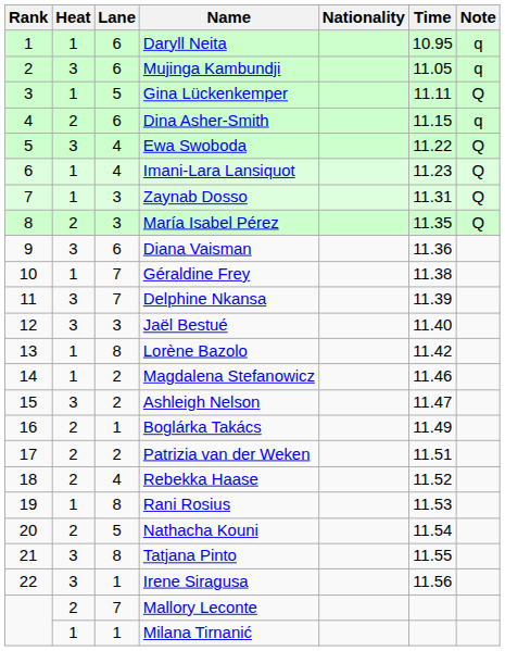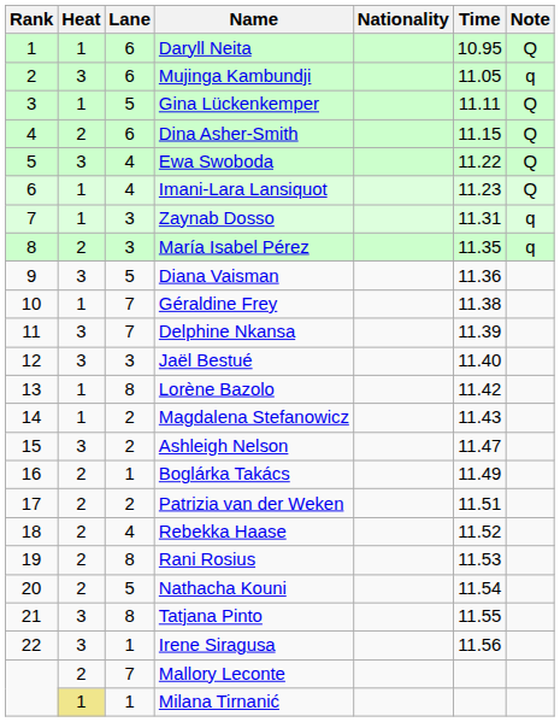 <table class="wikitable sortable" style="text-align:center">
 <tr>
 <th>Rank</th>
 <th>Heat</th>
 <th>Lane</th>
 <th>Name</th>
 <th>Nationality</th>
 <th>Time</th>
 <th>Note</th>
 </tr>
 <tr bgcolor=ccffcc>
 <td>1</td>
 <td>1</td>
 <td>6</td>
 <td align="left"><a href='#'>Daryll Neita</a></td>
 <td align="left"></td>
 <td>10.95</td>
-<td>q</td>
+<td>Q</td>
 </tr>
 <tr bgcolor=ccffcc>
 <td>2</td>
 <td>3</td>
 <td>6</td>
 <td align="left"><a href='#'>Mujinga Kambundji</a></td>
 <td align="left"></td>
 <td>11.05</td>
 <td>q</td>
 </tr>
 <tr bgcolor=ccffcc>
 <td>3</td>
 <td>1</td>
 <td>5</td>
 <td align="left"><a href='#'>Gina Lückenkemper</a></td>
 <td align="left"></td>
 <td>11.11</td>
 <td>Q</td>
 </tr>
 <tr bgcolor=ccffcc>
 <td>4</td>
 <td>2</td>
 <td>6</td>
 <td align="left"><a href='#'>Dina Asher-Smith</a></td>
 <td align="left"></td>
 <td>11.15</td>
-<td>q</td>
+<td>Q</td>
 </tr>
 <tr bgcolor=ccffcc>
 <td>5</td>
 <td>3</td>
 <td>4</td>
 <td align="left"><a href='#'>Ewa Swoboda</a></td>
 <td align="left"></td>
 <td>11.22</td>
 <td>Q</td>
 </tr>
 <tr bgcolor=ddffdd>
 <td>6</td>
 <td>1</td>
 <td>4</td>
 <td align="left"><a href='#'>Imani-Lara Lansiquot</a></td>
 <td align="left"></td>
 <td>11.23</td>
 <td>Q</td>
 </tr>
 <tr bgcolor=ddffdd>
 <td>7</td>
 <td>1</td>
 <td>3</td>
 <td align="left"><a href='#'>Zaynab Dosso</a></td>
 <td align="left"></td>
 <td>11.31</td>
-<td>Q</td>
+<td>q</td>
 </tr>
 <tr bgcolor=ccffcc>
 <td>8</td>
 <td>2</td>
 <td>3</td>
 <td align="left"><a href='#'>María Isabel Pérez</a></td>
 <td align="left"></td>
 <td>11.35</td>
-<td>Q</td>
+<td>q</td>
 </tr>
 <tr>
 <td>9</td>
 <td>3</td>
-<td>6</td>
+<td>5</td>
 <td align="left"><a href='#'>Diana Vaisman</a></td>
 <td align="left"></td>
 <td>11.36</td>
 <td></td>
 </tr>
 <tr>
 <td>10</td>
 <td>1</td>
 <td>7</td>
 <td align="left"><a href='#'>Géraldine Frey</a></td>
 <td align="left"></td>
 <td>11.38</td>
 <td></td>
 </tr>
 <tr>
 <td>11</td>
 <td>3</td>
 <td>7</td>
 <td align="left"><a href='#'>Delphine Nkansa</a></td>
 <td align="left"></td>
 <td>11.39</td>
 <td></td>
 </tr>
 <tr>
 <td>12</td>
 <td>3</td>
 <td>3</td>
 <td align="left"><a href='#'>Jaël Bestué</a></td>
 <td align="left"></td>
 <td>11.40</td>
 <td></td>
 </tr>
 <tr>
 <td>13</td>
 <td>1</td>
 <td>8</td>
 <td align="left"><a href='#'>Lorène Bazolo</a></td>
 <td align="left"></td>
 <td>11.42</td>
 <td></td>
 </tr>
 <tr>
 <td>14</td>
 <td>1</td>
 <td>2</td>
 <td align="left"><a href='#'>Magdalena Stefanowicz</a></td>
 <td align="left"></td>
-<td>11.46</td>
+<td>11.43</td>
 <td></td>
 </tr>
 <tr>
 <td>15</td>
 <td>3</td>
 <td>2</td>
 <td align="left"><a href='#'>Ashleigh Nelson</a></td>
 <td align="left"></td>
 <td>11.47</td>
 <td></td>
 </tr>
 <tr>
 <td>16</td>
 <td>2</td>
 <td>1</td>
 <td align="left"><a href='#'>Boglárka Takács</a></td>
 <td align="left"></td>
 <td>11.49</td>
 <td></td>
 </tr>
 <tr>
 <td>17</td>
 <td>2</td>
 <td>2</td>
 <td align="left"><a href='#'>Patrizia van der Weken</a></td>
 <td align="left"></td>
 <td>11.51</td>
 <td></td>
 </tr>
 <tr>
 <td>18</td>
 <td>2</td>
 <td>4</td>
 <td align="left"><a href='#'>Rebekka Haase</a></td>
 <td align="left"></td>
 <td>11.52</td>
 <td></td>
 </tr>
 <tr>
 <td>19</td>
-<td>1</td>
+<td>2</td>
 <td>8</td>
 <td align="left"><a href='#'>Rani Rosius</a></td>
 <td align="left"></td>
 <td>11.53</td>
 <td></td>
 </tr>
 <tr>
 <td>20</td>
 <td>2</td>
 <td>5</td>
 <td align="left"><a href='#'>Nathacha Kouni</a></td>
 <td align="left"></td>
 <td>11.54</td>
 <td></td>
 </tr>
 <tr>
 <td>21</td>
 <td>3</td>
 <td>8</td>
 <td align="left"><a href='#'>Tatjana Pinto</a></td>
 <td align="left"></td>
 <td>11.55</td>
 <td></td>
 </tr>
 <tr>
 <td>22</td>
 <td>3</td>
 <td>1</td>
 <td align="left"><a href='#'>Irene Siragusa</a></td>
 <td align="left"></td>
 <td>11.56</td>
 <td></td>
 </tr>
 <tr>
 <td rowspan=2></td>
 <td>2</td>
 <td>7</td>
 <td align="left"><a href='#'>Mallory Leconte</a></td>
 <td align="left"></td>
 <td></td>
 <td></td>
 </tr>
 <tr>
-<td>1</td>
+<td style="background: khaki;">1</td>
 <td>1</td>
 <td align="left"><a href='#'>Milana Tirnanić</a></td>
 <td align="left"></td>
 <td></td>
 <td></td>
 </tr>
 </table>
